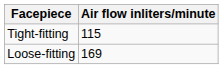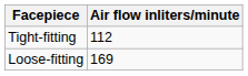 <table class="wikitable mw-collapsible nowrap">
 <tr>
 <th>Facepiece</th>
 <th>Air flow inliters/minute</th>
 </tr>
 <tr>
 <td>Tight-fitting</td>
-<td>115</td>
+<td>112</td>
 </tr>
 <tr>
 <td>Loose-fitting</td>
 <td>169</td>
 </tr>
 </table>
